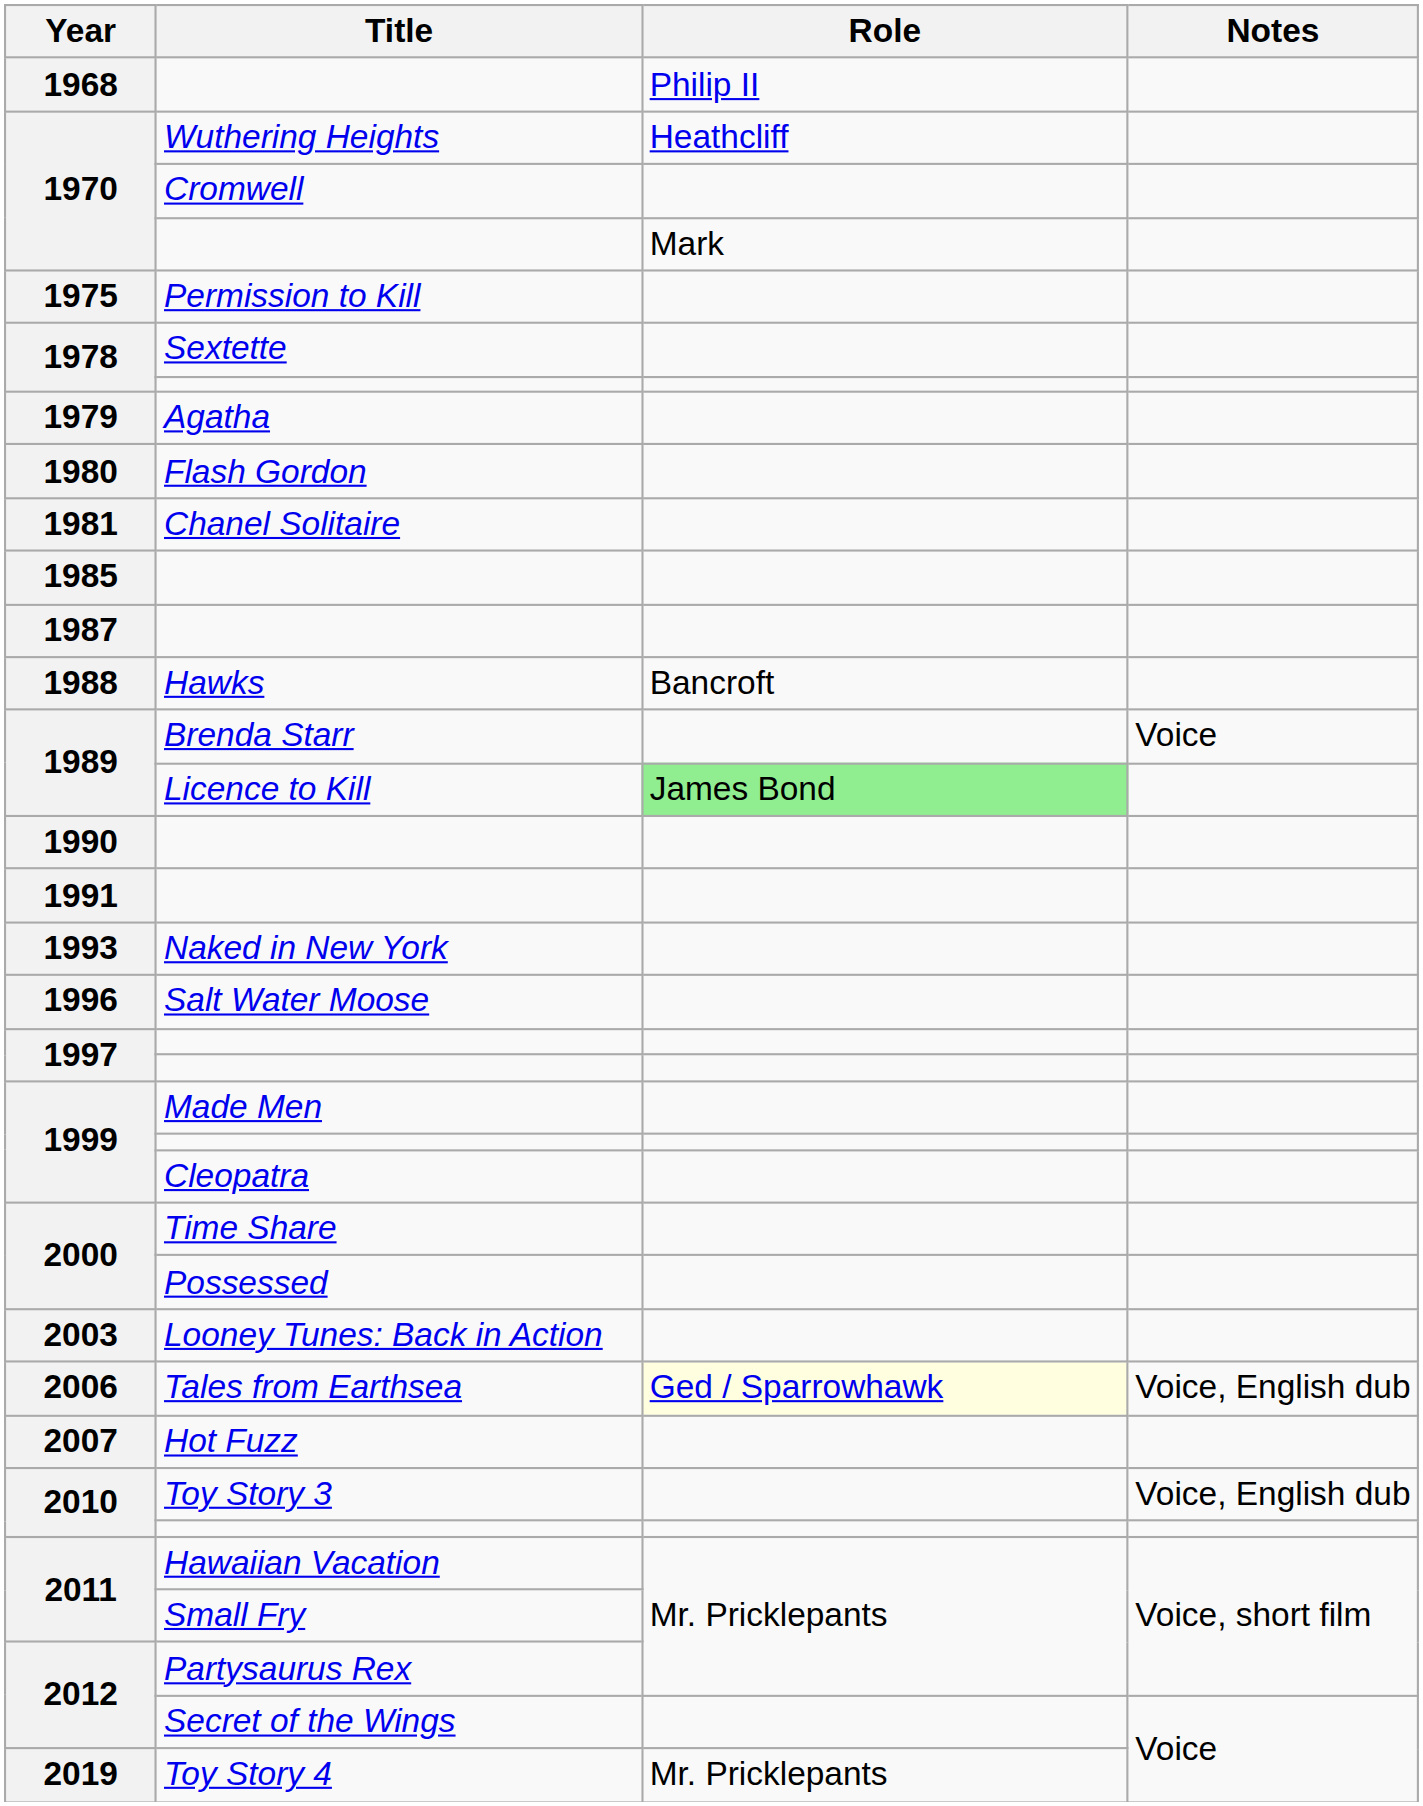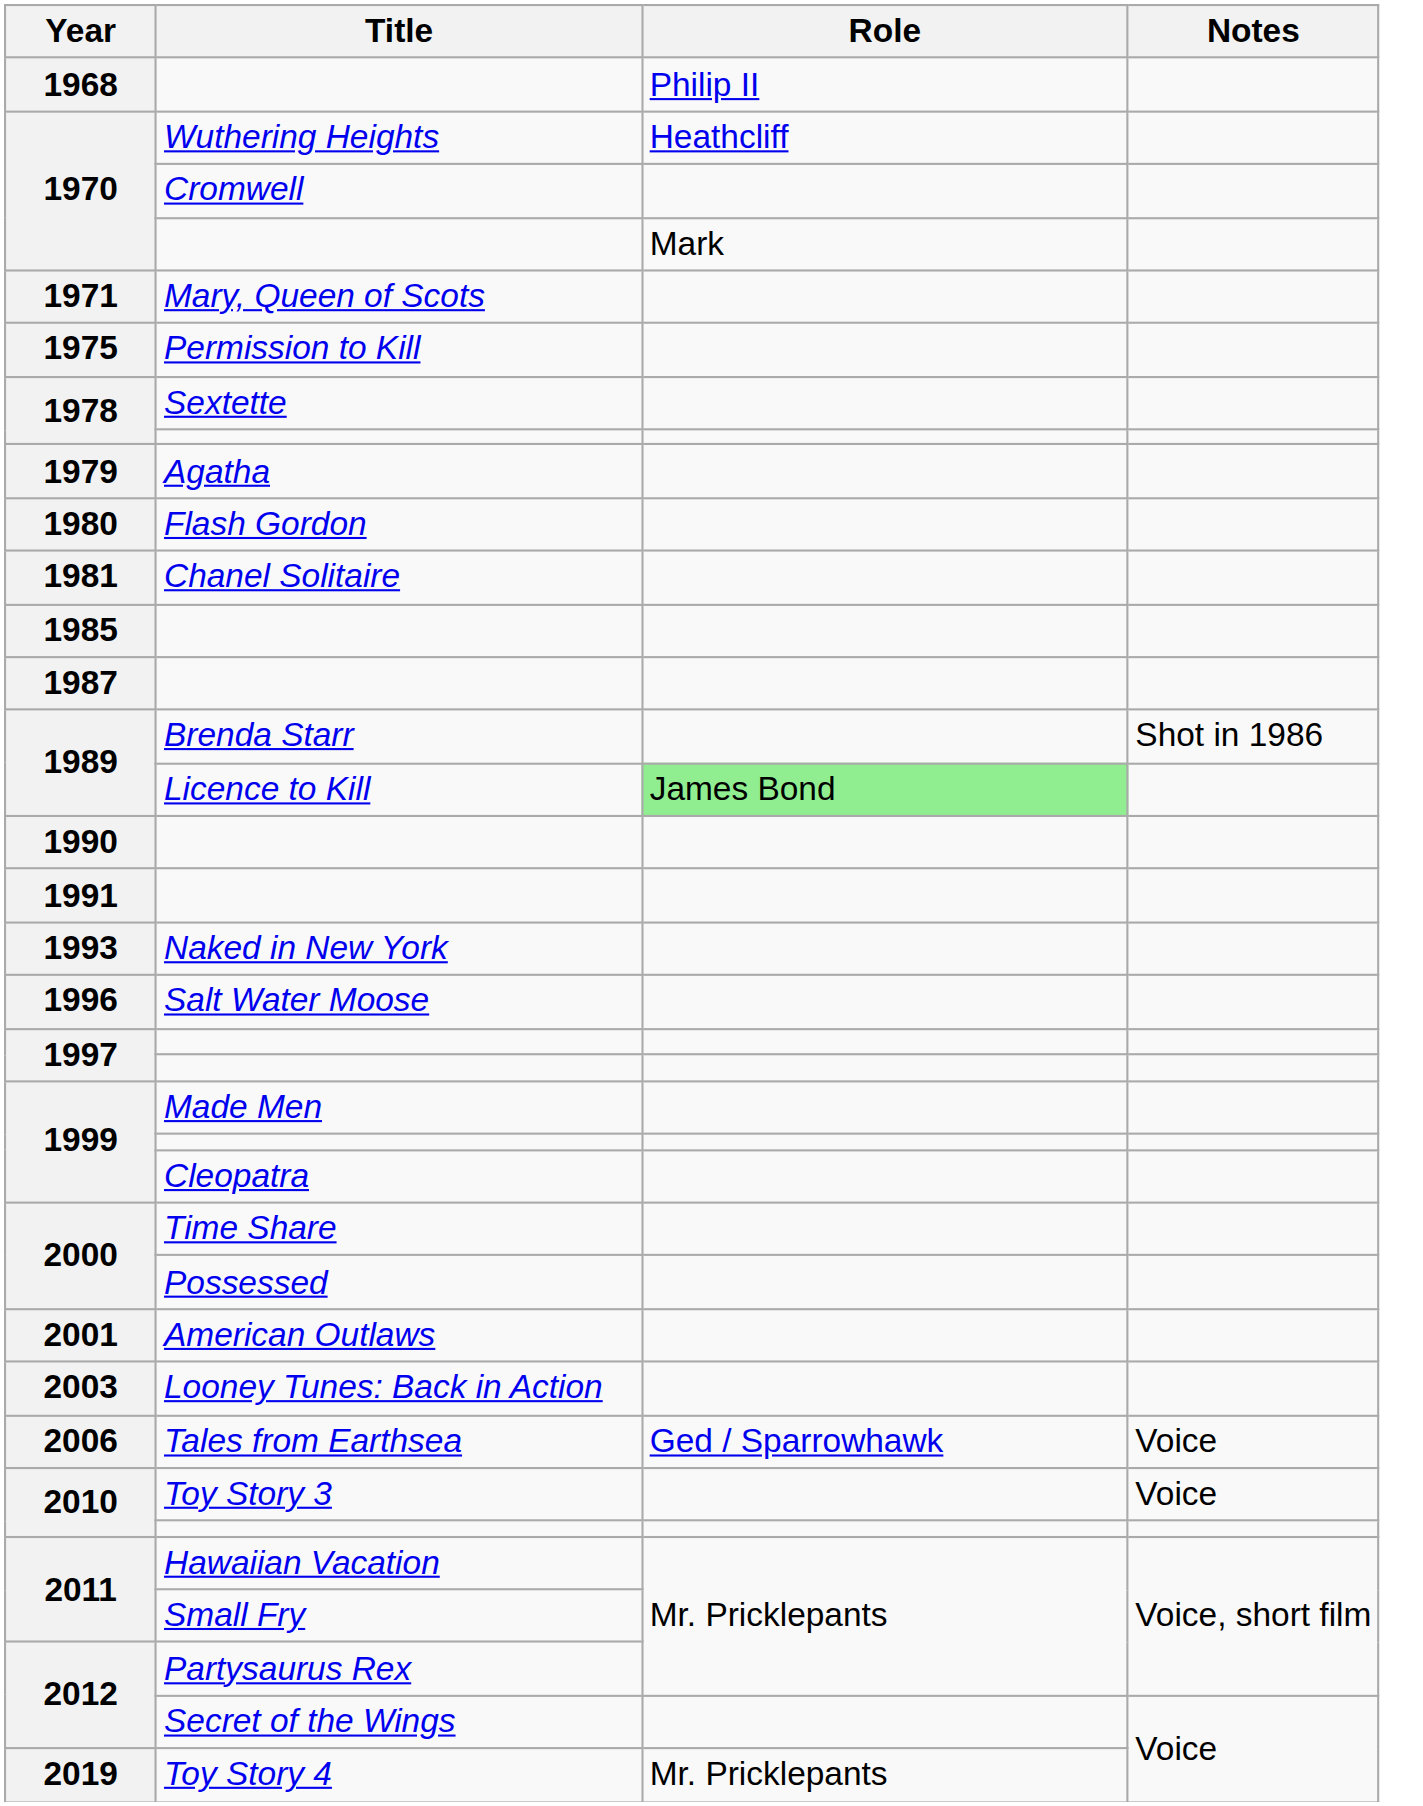 <table class="wikitable plainrowheaders sortable" style="margin-right: 0;">
 <tr>
 <th scope="col" style="width: 65px;">Year</th>
 <th scope="col" style="width: 225px;">Title</th>
 <th scope="col" style="width: 225px;">Role</th>
 <th scope="col"  class="unsortable">Notes</th>
 </tr>
 <tr>
 <th scope="row">1968</th>
 <td></td>
 <td><a href='#'>Philip II</a></td>
 <td></td>
 </tr>
 <tr>
 <th rowspan="3" scope="row">1970</th>
 <td><em><a href='#'>Wuthering Heights</a></em></td>
 <td><a href='#'>Heathcliff</a></td>
 <td></td>
 </tr>
 <tr>
 <td><em><a href='#'>Cromwell</a></em></td>
 <td></td>
 <td></td>
 </tr>
 <tr>
 <td></td>
 <td>Mark</td>
+<td></td>
+</tr>
+<tr>
+<th scope="row">1971</th>
+<td><em><a href='#'>Mary, Queen of Scots</a></em></td>
+<td></td>
 <td></td>
 </tr>
 <tr>
 <th scope="row">1975</th>
 <td><em><a href='#'>Permission to Kill</a></em></td>
 <td></td>
 <td></td>
 </tr>
 <tr>
 <th rowspan="2" scope="row">1978</th>
 <td><em><a href='#'>Sextette</a></em></td>
 <td></td>
 <td></td>
 </tr>
 <tr>
 <td></td>
 <td></td>
 <td></td>
 </tr>
 <tr>
 <th scope="row">1979</th>
 <td><em><a href='#'>Agatha</a></em></td>
 <td></td>
 <td></td>
 </tr>
 <tr>
 <th scope="row">1980</th>
 <td><em><a href='#'>Flash Gordon</a></em></td>
 <td></td>
 <td></td>
 </tr>
 <tr>
 <th scope="row">1981</th>
 <td><em><a href='#'>Chanel Solitaire</a></em></td>
 <td></td>
 <td></td>
 </tr>
 <tr>
 <th scope="row">1985</th>
 <td></td>
 <td></td>
 <td></td>
 </tr>
 <tr>
 <th scope="row">1987</th>
 <td></td>
 <td></td>
 <td></td>
 </tr>
 <tr>
-<th scope="row">1988</th>
-<td><em><a href='#'>Hawks</a></em></td>
-<td>Bancroft</td>
-<td></td>
-</tr>
-<tr>
 <th rowspan="2" scope="row">1989</th>
 <td><em><a href='#'>Brenda Starr</a></em></td>
 <td></td>
-<td>Voice</td>
+<td>Shot in 1986</td>
 </tr>
 <tr>
 <td><em><a href='#'>Licence to Kill</a></em></td>
 <td style="background: lightgreen;">James Bond</td>
 <td></td>
 </tr>
 <tr>
 <th scope="row">1990</th>
 <td></td>
 <td></td>
 <td></td>
 </tr>
 <tr>
 <th scope="row">1991</th>
 <td></td>
 <td></td>
 <td></td>
 </tr>
 <tr>
 <th scope="row">1993</th>
 <td><em><a href='#'>Naked in New York</a></em></td>
 <td></td>
 <td></td>
 </tr>
 <tr>
 <th scope="row">1996</th>
 <td><em><a href='#'>Salt Water Moose</a></em></td>
 <td></td>
 <td></td>
 </tr>
 <tr>
 <th rowspan="2" scope="row">1997</th>
 <td></td>
 <td></td>
 <td></td>
 </tr>
 <tr>
 <td></td>
 <td></td>
 <td></td>
 </tr>
 <tr>
 <th rowspan="3" scope="row">1999</th>
 <td><em><a href='#'>Made Men</a></em></td>
 <td></td>
 <td></td>
 </tr>
 <tr>
 <td></td>
 <td></td>
 <td></td>
 </tr>
 <tr>
 <td><em><a href='#'>Cleopatra</a></em></td>
 <td></td>
 <td></td>
 </tr>
 <tr>
 <th rowspan="2" scope="row">2000</th>
 <td><em><a href='#'>Time Share</a></em></td>
 <td></td>
 <td></td>
 </tr>
 <tr>
 <td><em><a href='#'>Possessed</a></em></td>
 <td></td>
 <td></td>
 </tr>
 <tr>
+<th scope="row">2001</th>
+<td><em><a href='#'>American Outlaws</a></em></td>
+<td></td>
+<td></td>
+</tr>
+<tr>
 <th scope="row">2003</th>
 <td><em><a href='#'>Looney Tunes: Back in Action</a></em></td>
 <td></td>
 <td></td>
 </tr>
 <tr>
 <th scope="row">2006</th>
 <td><em><a href='#'>Tales from Earthsea</a></em></td>
-<td style="background: lightyellow;"><a href='#'>Ged / Sparrowhawk</a></td>
-<td>Voice, English dub</td>
-</tr>
-<tr>
-<th scope="row">2007</th>
-<td><em><a href='#'>Hot Fuzz</a></em></td>
-<td></td>
-<td></td>
+<td><a href='#'>Ged / Sparrowhawk</a></td>
+<td>Voice</td>
 </tr>
 <tr>
 <th rowspan="2" scope="row">2010</th>
 <td><em><a href='#'>Toy Story 3</a></em></td>
 <td></td>
-<td>Voice, English dub</td>
+<td>Voice</td>
 </tr>
 <tr>
 <td></td>
 <td></td>
 <td></td>
 </tr>
 <tr>
 <th rowspan="2" scope="row">2011</th>
 <td><em><a href='#'>Hawaiian Vacation</a></em></td>
 <td rowspan=3>Mr. Pricklepants</td>
 <td rowspan=3>Voice, short film</td>
 </tr>
 <tr>
 <td><em><a href='#'>Small Fry</a></em></td>
 </tr>
 <tr>
 <th rowspan="2" scope="row">2012</th>
 <td><em><a href='#'>Partysaurus Rex</a></em></td>
 </tr>
 <tr>
 <td><em><a href='#'>Secret of the Wings</a></em></td>
 <td></td>
 <td rowspan="2">Voice</td>
 </tr>
 <tr>
 <th scope="row">2019</th>
 <td><em><a href='#'>Toy Story 4</a></em></td>
 <td>Mr. Pricklepants</td>
 </tr>
 </table>
